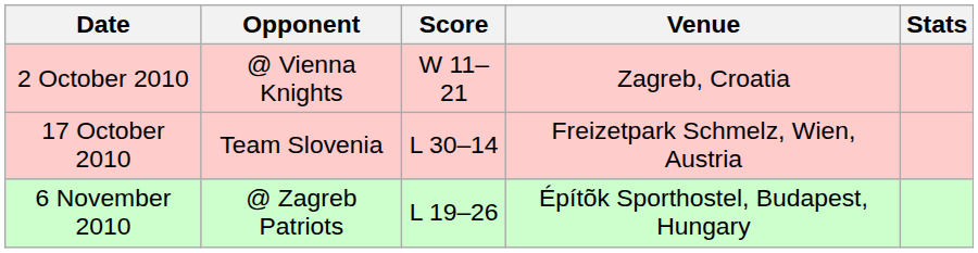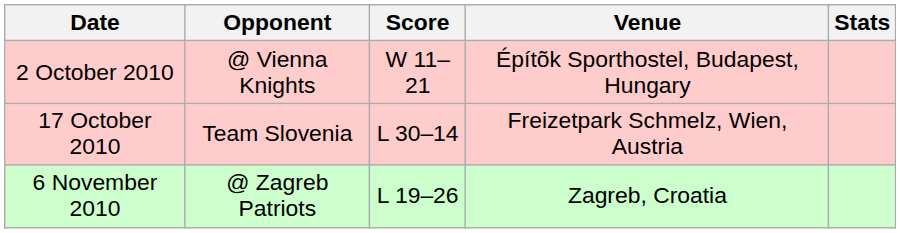 <table class="wikitable" style="text-align: center; margin-left: auto; margin-right: auto;">
 <tr>
 <th>Date</th>
 <th>Opponent</th>
 <th>Score</th>
 <th>Venue</th>
 <th>Stats</th>
 </tr>
 <tr style="background:#fcc;">
 <td>2 October 2010</td>
 <td>@ Vienna Knights</td>
 <td>W 11–21</td>
-<td>Zagreb, Croatia</td>
+<td>Építõk Sporthostel, Budapest, Hungary</td>
 <td></td>
 </tr>
 <tr style="background:#fcc;">
 <td>17 October 2010</td>
 <td>Team Slovenia</td>
 <td>L 30–14</td>
 <td>Freizetpark Schmelz, Wien, Austria</td>
 <td></td>
 </tr>
 <tr style="background:#cfc;">
 <td>6 November 2010</td>
 <td>@ Zagreb Patriots</td>
 <td>L 19–26</td>
-<td>Építõk Sporthostel, Budapest, Hungary</td>
+<td>Zagreb, Croatia</td>
 <td></td>
 </tr>
 </table>
